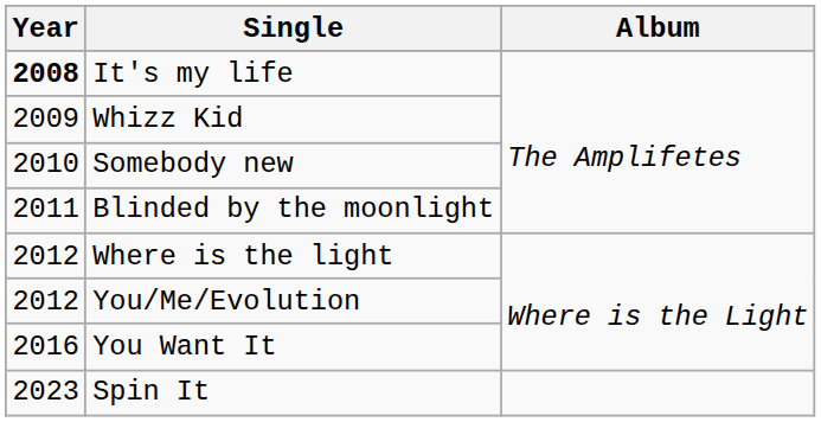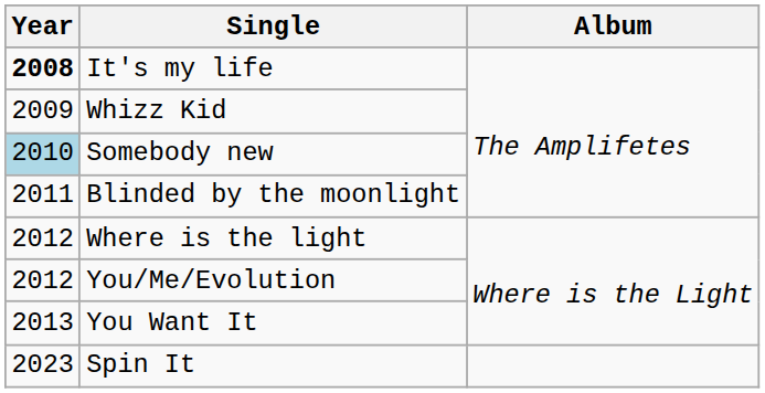 <table class="wikitable">
 <tr>
 <th>Year</th>
 <th>Single</th>
 <th>Album</th>
 </tr>
 <tr>
 <td><strong>2008</strong></td>
 <td>It's my life</td>
 <td rowspan="4"><br><em> The Amplifetes </em></td>
 </tr>
 <tr>
 <td>2009</td>
 <td>Whizz Kid</td>
 </tr>
 <tr>
-<td>2010</td>
+<td style="background: lightblue;">2010</td>
 <td>Somebody new</td>
 </tr>
 <tr>
 <td>2011</td>
 <td>Blinded by the moonlight</td>
 </tr>
 <tr>
 <td>2012</td>
 <td>Where is the light</td>
 <td rowspan="3"><br><em>     Where is the Light </em></td>
 </tr>
 <tr>
 <td>2012</td>
 <td>You/Me/Evolution</td>
 </tr>
 <tr>
-<td>2016</td>
+<td>2013</td>
 <td>You Want It</td>
 </tr>
 <tr>
 <td>2023</td>
 <td>Spin It</td>
 </tr>
 </table>
